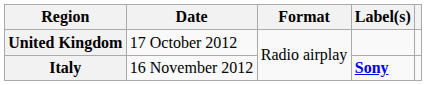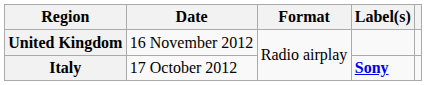 <table class="wikitable plainrowheaders">
 <tr>
 <th scope="col">Region</th>
 <th scope="col">Date</th>
 <th scope="col">Format</th>
 <th scope="col">Label(s)</th>
 <th scope="col"></th>
 </tr>
 <tr>
 <th scope="row">United Kingdom</th>
-<td>17 October 2012</td>
+<td>16 November 2012</td>
 <td rowspan="5">Radio airplay</td>
 <td></td>
 <td></td>
 </tr>
 <tr>
 <th scope="row">Italy</th>
-<td>16 November 2012</td>
+<td>17 October 2012</td>
 <td><strong><a href='#'>Sony</a></strong></td>
 <td></td>
 </tr>
 </table>
